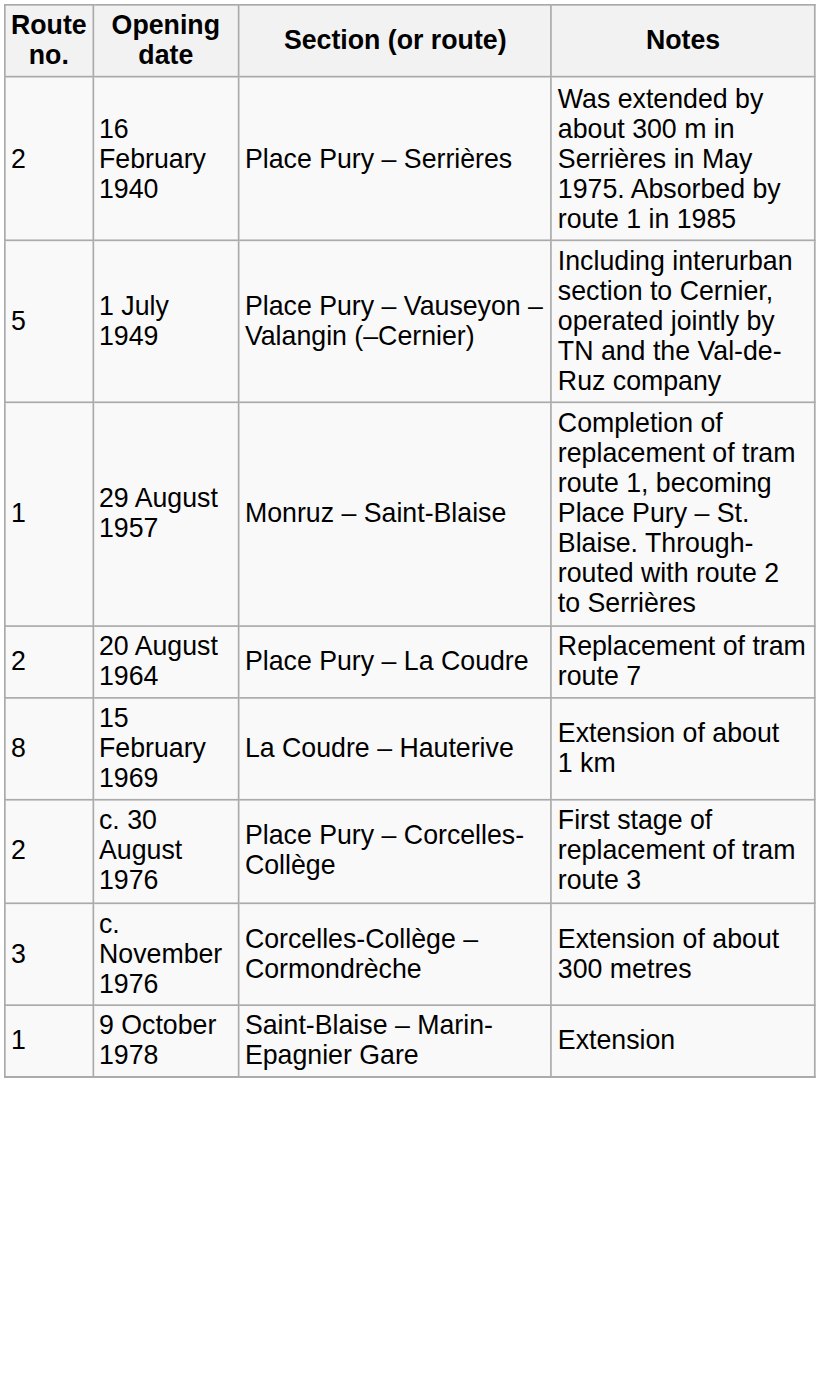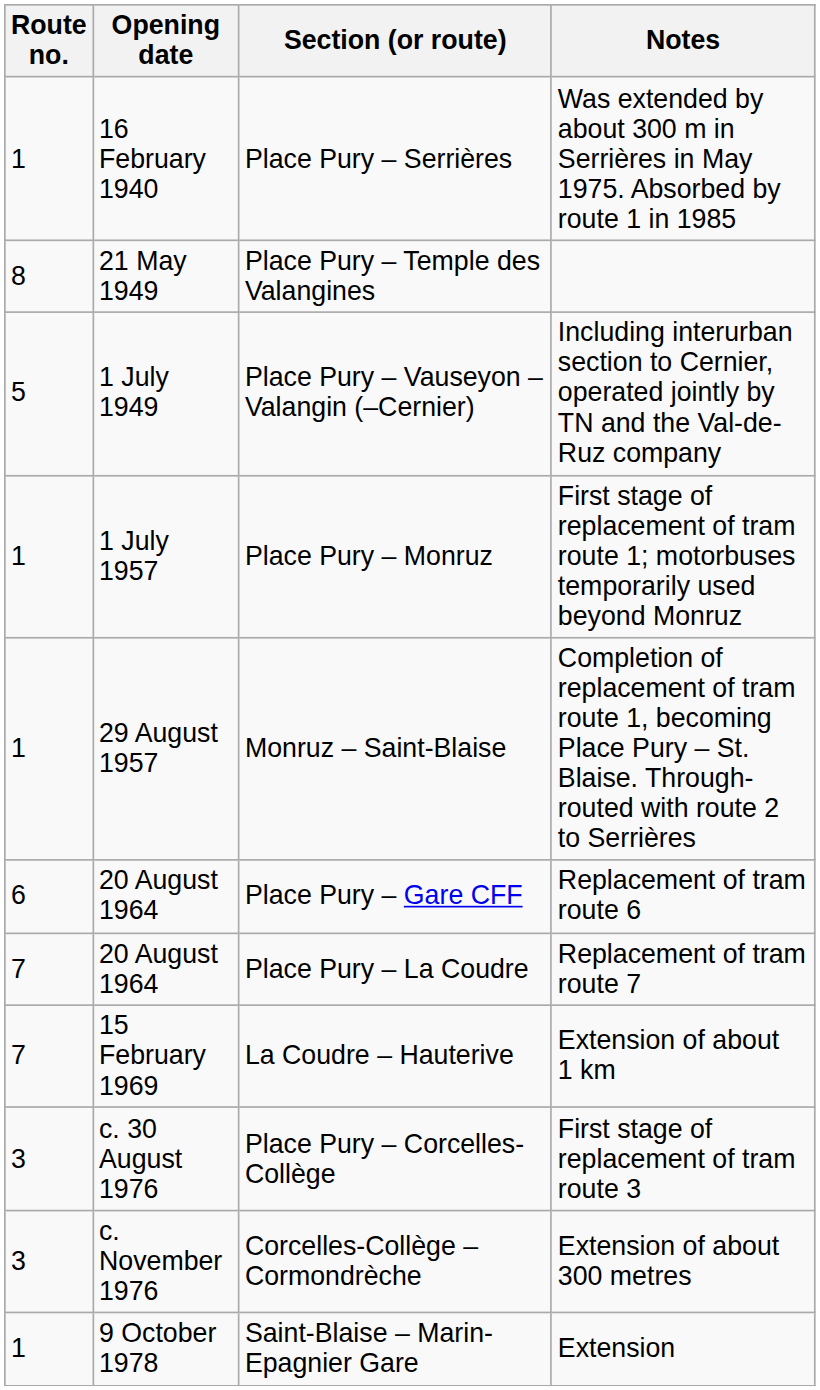 <table class="wikitable sortable">
 <tr>
 <th style="width:20px;">Route<br>no.</th>
 <th style="width:80px;">Opening<br>date</th>
 <th style="width:180px;">Section (or route)</th>
 <th style="width:150px;">Notes</th>
 </tr>
 <tr>
-<td>2</td>
+<td>1</td>
 <td>16 February 1940</td>
 <td>Place Pury – Serrières</td>
 <td>Was extended by about 300 m in Serrières in May 1975. Absorbed by route 1 in 1985</td>
+</tr>
+<tr>
+<td>8</td>
+<td>21 May 1949</td>
+<td>Place Pury – Temple des Valangines</td>
+<td></td>
 </tr>
 <tr>
 <td>5</td>
 <td>1 July 1949</td>
 <td>Place Pury – Vauseyon – Valangin (–Cernier)</td>
 <td>Including interurban section to Cernier, operated jointly by TN and the Val-de-Ruz company</td>
 </tr>
 <tr>
 <td>1</td>
+<td>1 July 1957</td>
+<td>Place Pury – Monruz</td>
+<td>First stage of replacement of tram route 1; motorbuses temporarily used beyond Monruz</td>
+</tr>
+<tr>
+<td>1</td>
 <td>29 August 1957</td>
 <td>Monruz – Saint-Blaise</td>
 <td>Completion of replacement of tram route 1, becoming Place Pury – St. Blaise. Through-routed with route 2 to Serrières</td>
 </tr>
 <tr>
-<td>2</td>
+<td>6</td>
+<td>20 August 1964</td>
+<td>Place Pury – <a href='#'>Gare CFF</a></td>
+<td>Replacement of tram route 6</td>
+</tr>
+<tr>
+<td>7</td>
 <td>20 August 1964</td>
 <td>Place Pury – La Coudre</td>
 <td>Replacement of tram route 7</td>
 </tr>
 <tr>
-<td>8</td>
+<td>7</td>
 <td>15 February 1969</td>
 <td>La Coudre – Hauterive</td>
 <td>Extension of about 1 km</td>
 </tr>
 <tr>
-<td>2</td>
+<td>3</td>
 <td>c. 30 August 1976</td>
 <td>Place Pury – Corcelles-Collège</td>
 <td>First stage of replacement of tram route 3</td>
 </tr>
 <tr>
 <td>3</td>
 <td>c. November 1976</td>
 <td>Corcelles-Collège – Cormondrèche</td>
 <td>Extension of about 300 metres</td>
 </tr>
 <tr>
 <td>1</td>
 <td>9 October 1978</td>
 <td>Saint-Blaise – Marin-Epagnier Gare</td>
 <td>Extension</td>
 </tr>
 <tr>
 </tr>
 </table>
